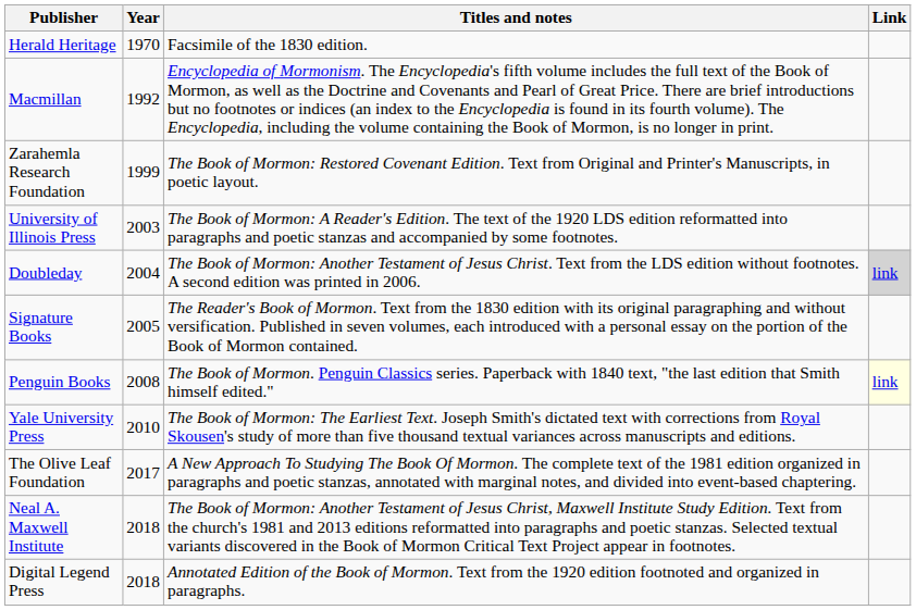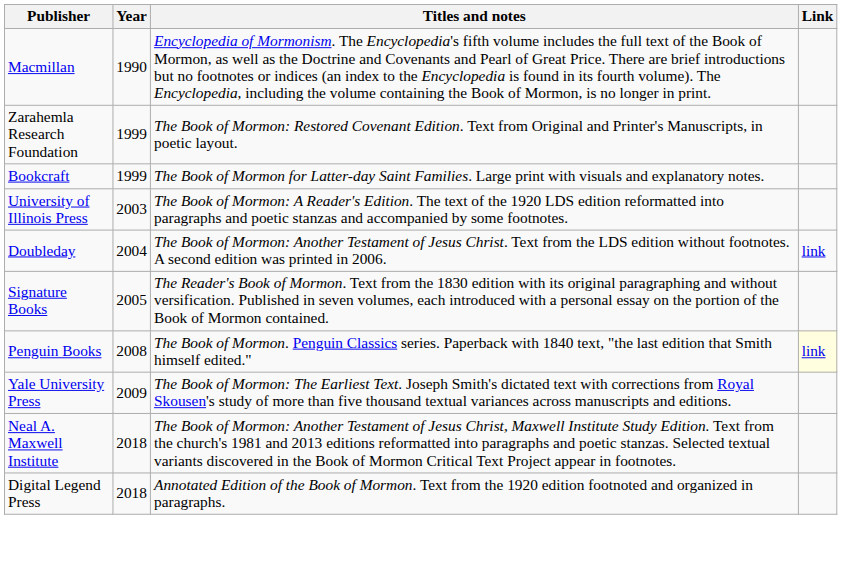 <table class="wikitable">
 <tr>
 <th>Publisher</th>
 <th>Year</th>
 <th>Titles and notes</th>
 <th>Link</th>
 </tr>
 <tr>
-<td><a href='#'>Herald Heritage</a></td>
-<td>1970</td>
-<td>Facsimile of the 1830 edition.</td>
-<td></td>
-</tr>
-<tr>
 <td><a href='#'>Macmillan</a></td>
-<td>1992</td>
+<td>1990</td>
 <td><em><a href='#'>Encyclopedia of Mormonism</a></em>. The <em>Encyclopedia</em>'s fifth volume includes the full text of the Book of Mormon, as well as the Doctrine and Covenants and Pearl of Great Price. There are brief introductions but no footnotes or indices (an index to the <em>Encyclopedia</em> is found in its fourth volume). The <em>Encyclopedia</em>, including the volume containing the Book of Mormon, is no longer in print.</td>
 <td></td>
 </tr>
 <tr>
 <td>Zarahemla Research Foundation</td>
 <td>1999</td>
 <td><em>The Book of Mormon: Restored Covenant Edition</em>. Text from Original and Printer's Manuscripts, in poetic layout.</td>
 <td> </td>
+</tr>
+<tr>
+<td><a href='#'>Bookcraft</a></td>
+<td>1999</td>
+<td><em>The Book of Mormon for Latter-day Saint Families</em>. Large print with visuals and explanatory notes.</td>
+<td></td>
 </tr>
 <tr>
 <td><a href='#'>University of Illinois Press</a></td>
 <td>2003</td>
 <td><em>The Book of Mormon: A Reader's Edition</em>. The text of the 1920 LDS edition reformatted into paragraphs and poetic stanzas and accompanied by some footnotes.</td>
 <td></td>
 </tr>
 <tr>
 <td><a href='#'>Doubleday</a></td>
 <td>2004</td>
 <td><em>The Book of Mormon: Another Testament of Jesus Christ</em>. Text from the LDS edition without footnotes. A second edition was printed in 2006.</td>
-<td style="background: lightgrey;"><a href='#'>link</a></td>
+<td><a href='#'>link</a></td>
 </tr>
 <tr>
 <td><a href='#'>Signature Books</a></td>
 <td>2005</td>
 <td><em>The Reader's Book of Mormon</em>. Text from the 1830 edition with its original paragraphing and without versification. Published in seven volumes, each introduced with a personal essay on the portion of the Book of Mormon contained.</td>
 <td></td>
 </tr>
 <tr>
 <td><a href='#'>Penguin Books</a></td>
 <td>2008</td>
 <td><em>The Book of Mormon</em>. <a href='#'>Penguin Classics</a> series. Paperback with 1840 text, "the last edition that Smith himself edited."</td>
 <td style="background: lightyellow;"><a href='#'>link</a></td>
 </tr>
 <tr>
 <td><a href='#'>Yale University Press</a></td>
-<td>2010</td>
+<td>2009</td>
 <td><em>The Book of Mormon: The Earliest Text</em>. Joseph Smith's dictated text with corrections from <a href='#'>Royal Skousen</a>'s study of more than five thousand textual variances across manuscripts and editions.</td>
-<td></td>
-</tr>
-<tr>
-<td>The Olive Leaf Foundation</td>
-<td>2017</td>
-<td><em>A New Approach To Studying The Book Of Mormon</em>. The complete text of the 1981 edition organized in paragraphs and poetic stanzas, annotated with marginal notes, and divided into event-based chaptering.</td>
 <td></td>
 </tr>
 <tr>
 <td><a href='#'>Neal A. Maxwell Institute</a></td>
 <td>2018</td>
 <td><em>The Book of Mormon: Another Testament of Jesus Christ, Maxwell Institute Study Edition.</em> Text from the church's 1981 and 2013 editions reformatted into paragraphs and poetic stanzas. Selected textual variants discovered in the Book of Mormon Critical Text Project appear in footnotes.</td>
 <td></td>
 </tr>
 <tr>
 <td>Digital Legend Press</td>
 <td>2018</td>
 <td><em>Annotated Edition of the Book of Mormon</em>. Text from the 1920 edition footnoted and organized in paragraphs.</td>
 <td></td>
 </tr>
 </table>
